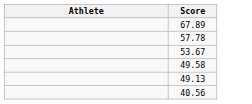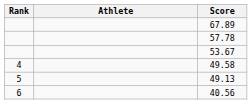 <table class=wikitable style="text-align:center">
 <tr>
+<th width=40>Rank</th>
 <th width=250>Athlete</th>
 <th width=70>Score</th>
 </tr>
 <tr>
+<td></td>
 <td align=left></td>
 <td>67.89</td>
 </tr>
 <tr>
+<td></td>
 <td align=left></td>
 <td>57.78</td>
 </tr>
 <tr>
+<td></td>
 <td align=left></td>
 <td>53.67</td>
 </tr>
 <tr>
+<td>4</td>
 <td align=left></td>
 <td>49.58</td>
 </tr>
 <tr>
+<td>5</td>
 <td align=left></td>
 <td>49.13</td>
 </tr>
 <tr>
+<td>6</td>
 <td align=left></td>
 <td>40.56</td>
 </tr>
 </table>
